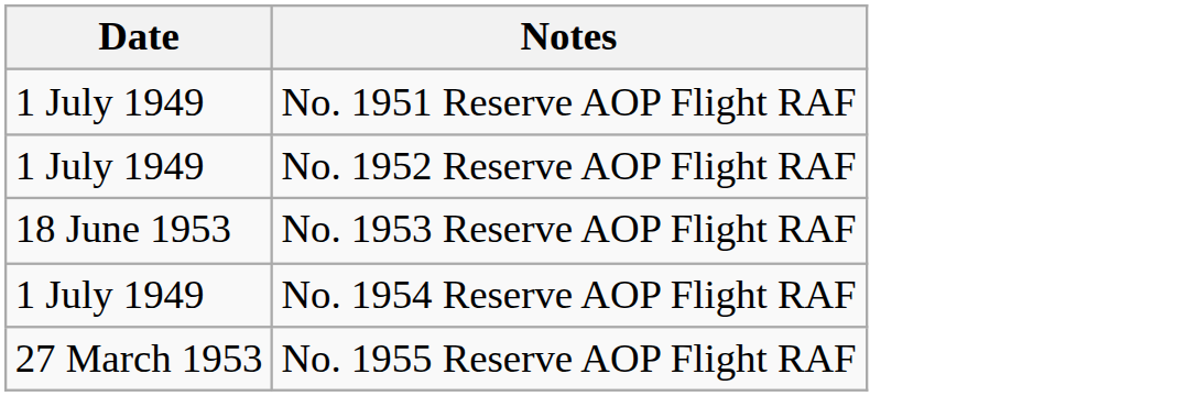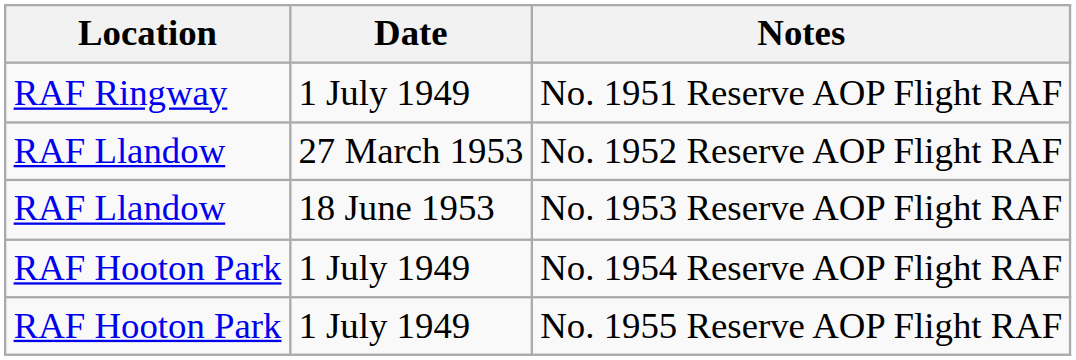 <table class="wikitable">
 <tr>
+<th>Location</th>
 <th>Date</th>
 <th>Notes</th>
 </tr>
 <tr>
+<td><a href='#'>RAF Ringway</a></td>
 <td>1 July 1949</td>
 <td>No. 1951 Reserve AOP Flight RAF</td>
 </tr>
 <tr>
-<td>1 July 1949</td>
+<td><a href='#'>RAF Llandow</a></td>
+<td>27 March 1953</td>
 <td>No. 1952 Reserve AOP Flight RAF</td>
 </tr>
 <tr>
+<td><a href='#'>RAF Llandow</a></td>
 <td>18 June 1953</td>
 <td>No. 1953 Reserve AOP Flight RAF</td>
 </tr>
 <tr>
+<td><a href='#'>RAF Hooton Park</a></td>
 <td>1 July 1949</td>
 <td>No. 1954 Reserve AOP Flight RAF</td>
 </tr>
 <tr>
-<td>27 March 1953</td>
+<td><a href='#'>RAF Hooton Park</a></td>
+<td>1 July 1949</td>
 <td>No. 1955 Reserve AOP Flight RAF</td>
 </tr>
 </table>
